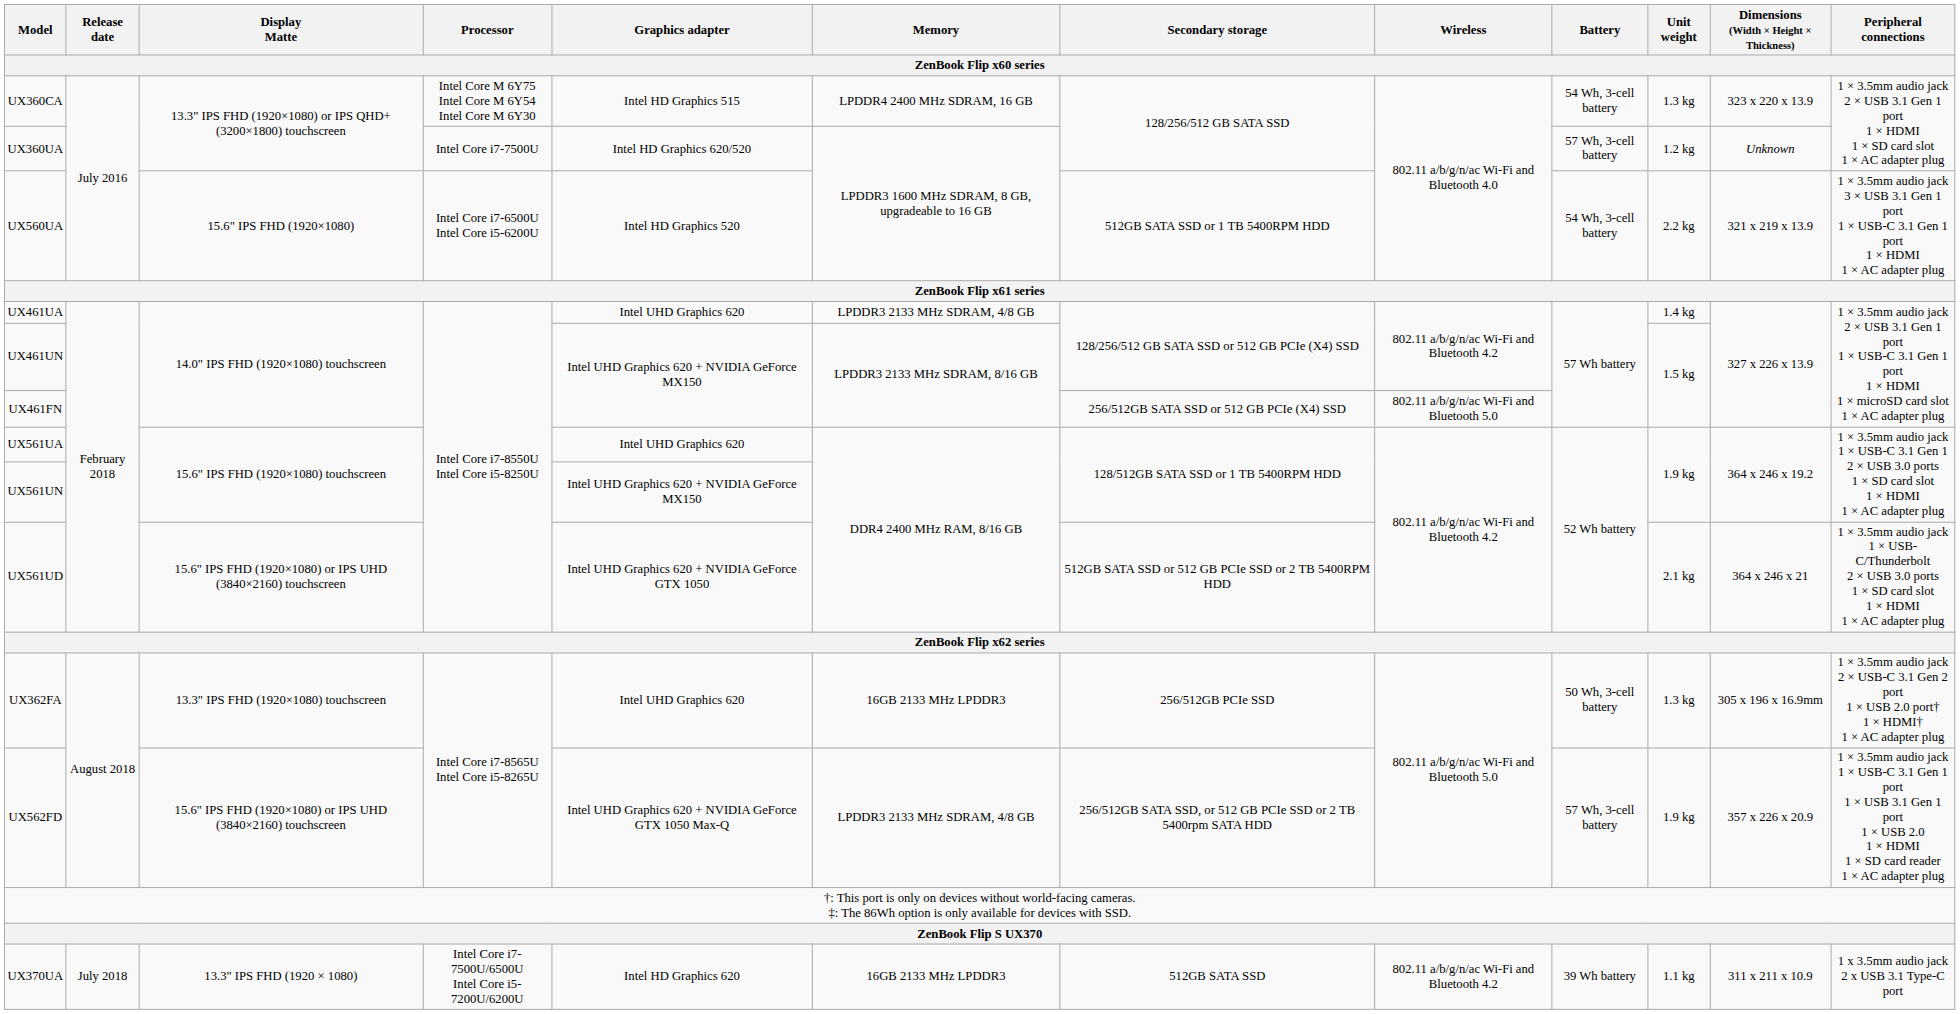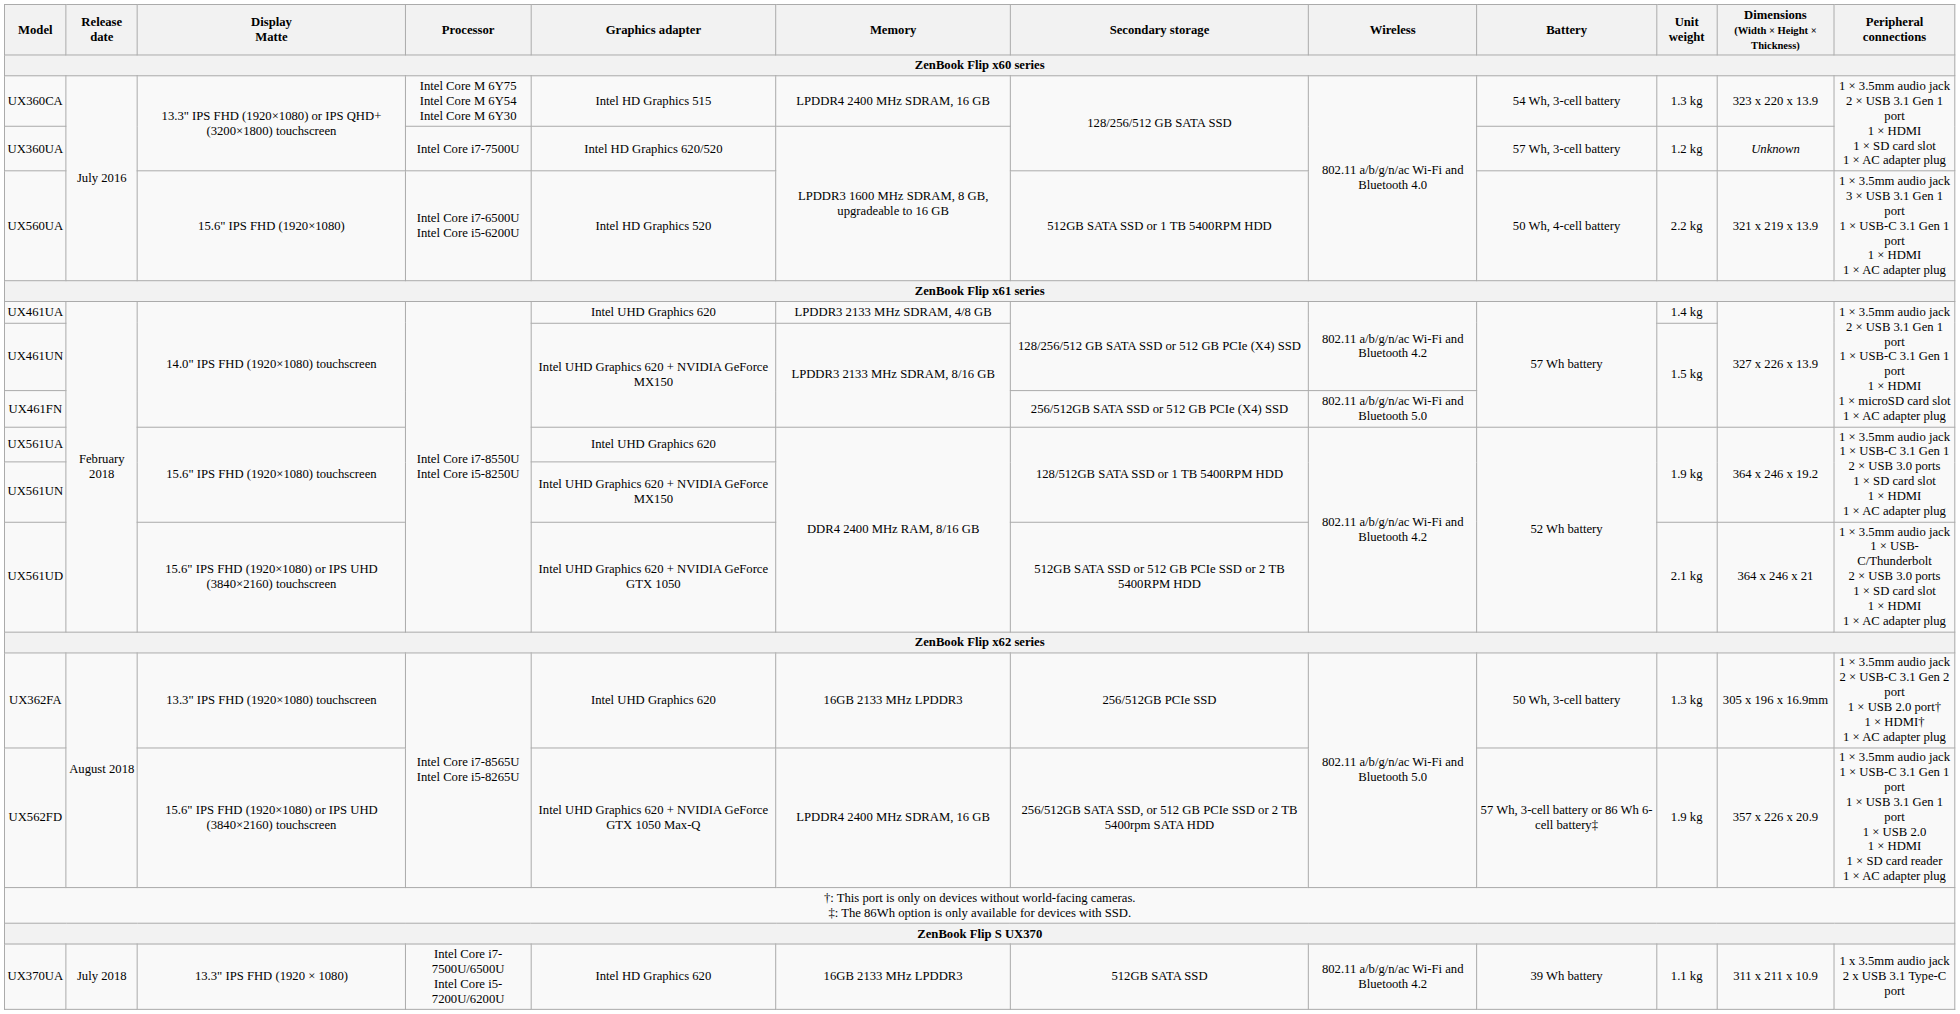 <table class="wikitable mw-collapsible mw-collapsed" style="font-size: 80%; text-align: center; min-width: 80%;">
 <tr>
 <th>Model</th>
 <th>Release date</th>
 <th>Display<br>Matte</th>
 <th>Processor</th>
 <th>Graphics adapter</th>
 <th>Memory</th>
 <th>Secondary storage</th>
 <th>Wireless</th>
 <th>Battery</th>
 <th>Unit weight</th>
 <th>Dimensions<br><small>(Width × Height × Thickness)</small></th>
 <th>Peripheral connections</th>
 </tr>
 <tr>
 <th colspan="12">ZenBook Flip x60 series</th>
 </tr>
 <tr>
 <td>UX360CA</td>
 <td rowspan="3">July 2016</td>
 <td rowspan="2">13.3" IPS FHD (1920×1080) or IPS QHD+ (3200×1800) touchscreen</td>
 <td>Intel Core M 6Y75<br>Intel Core M 6Y54<br>Intel Core M 6Y30</td>
 <td>Intel HD Graphics 515</td>
 <td>LPDDR4 2400 MHz SDRAM, 16 GB</td>
 <td rowspan="2">128/256/512 GB SATA SSD</td>
 <td rowspan="3">802.11 a/b/g/n/ac Wi-Fi and Bluetooth 4.0</td>
 <td>54 Wh, 3-cell battery</td>
 <td>1.3 kg</td>
 <td>323 x 220 x 13.9</td>
 <td rowspan="2">1 × 3.5mm audio jack<br>2 × USB 3.1 Gen 1 port<br>1 × HDMI<br>1 × SD card slot<br>1 × AC adapter plug</td>
 </tr>
 <tr>
 <td>UX360UA</td>
 <td>Intel Core i7-7500U</td>
 <td>Intel HD Graphics 620/520</td>
 <td rowspan="2">LPDDR3 1600 MHz SDRAM, 8 GB, upgradeable to 16 GB</td>
 <td>57 Wh, 3-cell battery</td>
 <td>1.2 kg</td>
 <td><em>Unknown</em></td>
 </tr>
 <tr>
 <td>UX560UA</td>
 <td>15.6" IPS FHD (1920×1080)</td>
 <td>Intel Core i7-6500U<br>Intel Core i5-6200U</td>
 <td>Intel HD Graphics 520</td>
 <td>512GB SATA SSD or 1 TB 5400RPM HDD</td>
-<td>54 Wh, 3-cell battery</td>
+<td>50 Wh, 4-cell battery</td>
 <td>2.2 kg</td>
 <td>321 x 219 x 13.9</td>
 <td>1 × 3.5mm audio jack<br>3 × USB 3.1 Gen 1 port<br>1 × USB-C 3.1 Gen 1 port<br>1 × HDMI<br>1 × AC adapter plug</td>
 </tr>
 <tr>
 <th colspan="12">ZenBook Flip x61 series</th>
 </tr>
 <tr>
 <td>UX461UA</td>
 <td rowspan="6">February 2018</td>
 <td rowspan="3">14.0" IPS FHD (1920×1080) touchscreen</td>
 <td rowspan="6">Intel Core i7-8550U<br>Intel Core i5-8250U</td>
 <td>Intel UHD Graphics 620</td>
 <td>LPDDR3 2133 MHz SDRAM, 4/8 GB</td>
 <td rowspan="2">128/256/512 GB SATA SSD or 512 GB PCIe (X4) SSD</td>
 <td rowspan="2">802.11 a/b/g/n/ac Wi-Fi and Bluetooth 4.2</td>
 <td rowspan="3">57 Wh battery</td>
 <td>1.4 kg</td>
 <td rowspan="3">327 x 226 x 13.9</td>
 <td rowspan="3">1 × 3.5mm audio jack<br>2 × USB 3.1 Gen 1 port<br>1 × USB-C 3.1 Gen 1 port<br>1 × HDMI<br>1 × microSD card slot<br>1 × AC adapter plug</td>
 </tr>
 <tr>
 <td>UX461UN</td>
 <td rowspan="2">Intel UHD Graphics 620 + NVIDIA GeForce MX150</td>
 <td rowspan="2">LPDDR3 2133 MHz SDRAM, 8/16 GB</td>
 <td rowspan="2">1.5 kg</td>
 </tr>
 <tr>
 <td>UX461FN</td>
 <td>256/512GB SATA SSD or 512 GB PCIe (X4) SSD</td>
 <td>802.11 a/b/g/n/ac Wi-Fi and Bluetooth 5.0</td>
 </tr>
 <tr>
 <td>UX561UA</td>
 <td rowspan="2">15.6" IPS FHD (1920×1080) touchscreen</td>
 <td>Intel UHD Graphics 620</td>
 <td rowspan="3">DDR4 2400 MHz RAM, 8/16 GB</td>
 <td rowspan="2">128/512GB SATA SSD or 1 TB 5400RPM HDD</td>
 <td rowspan="3">802.11 a/b/g/n/ac Wi-Fi and Bluetooth 4.2</td>
 <td rowspan="3">52 Wh battery</td>
 <td rowspan="2">1.9 kg</td>
 <td rowspan="2">364 x 246 x 19.2</td>
 <td rowspan="2">1 × 3.5mm audio jack<br>1 × USB-C 3.1 Gen 1<br>2 × USB 3.0 ports<br>1 × SD card slot<br>1 × HDMI<br>1 × AC adapter plug</td>
 </tr>
 <tr>
 <td>UX561UN</td>
 <td>Intel UHD Graphics 620 + NVIDIA GeForce MX150</td>
 </tr>
 <tr>
 <td>UX561UD</td>
 <td>15.6" IPS FHD (1920×1080) or  IPS UHD (3840×2160) touchscreen</td>
 <td>Intel UHD Graphics 620 + NVIDIA GeForce GTX 1050</td>
 <td>512GB SATA SSD or 512 GB PCIe SSD or 2 TB 5400RPM HDD</td>
 <td>2.1 kg</td>
 <td>364 x 246 x 21</td>
 <td>1 × 3.5mm audio jack<br>1 × USB-C/Thunderbolt<br>2 × USB 3.0 ports<br>1 × SD card slot<br>1 × HDMI<br>1 × AC adapter plug</td>
 </tr>
 <tr>
 <th colspan="12">ZenBook Flip x62 series</th>
 </tr>
 <tr>
 <td>UX362FA</td>
 <td rowspan="2">August 2018</td>
 <td>13.3" IPS FHD (1920×1080) touchscreen</td>
 <td rowspan="2">Intel Core i7-8565U<br>Intel Core i5-8265U</td>
 <td>Intel UHD Graphics 620</td>
 <td>16GB 2133 MHz LPDDR3</td>
 <td>256/512GB PCIe SSD</td>
 <td rowspan="2">802.11 a/b/g/n/ac Wi-Fi and Bluetooth 5.0</td>
 <td>50 Wh, 3-cell battery</td>
 <td>1.3 kg</td>
 <td>305 x 196 x 16.9mm</td>
 <td>1 × 3.5mm audio jack<br>2 × USB-C 3.1 Gen 2 port<br>1 × USB 2.0 port†<br>1 × HDMI†<br>1 × AC adapter plug</td>
 </tr>
 <tr>
 <td>UX562FD</td>
 <td>15.6" IPS FHD (1920×1080) or IPS UHD (3840×2160) touchscreen</td>
 <td>Intel UHD Graphics 620 + NVIDIA GeForce GTX 1050 Max-Q</td>
-<td>LPDDR3 2133 MHz SDRAM, 4/8 GB</td>
+<td>LPDDR4 2400 MHz SDRAM, 16 GB</td>
 <td>256/512GB SATA SSD, or 512 GB PCIe SSD or 2 TB 5400rpm SATA HDD</td>
-<td>57 Wh, 3-cell battery</td>
+<td>57 Wh, 3-cell battery or 86 Wh 6-cell battery‡</td>
 <td>1.9 kg</td>
 <td>357 x 226 x 20.9</td>
 <td>1 × 3.5mm audio jack<br>1 × USB-C 3.1 Gen 1 port<br>1 × USB 3.1 Gen 1 port<br>1 × USB 2.0<br>1 × HDMI<br>1 × SD card reader<br>1 × AC adapter plug</td>
 </tr>
 <tr>
 <td colspan="12">†: This port is only on devices without world-facing cameras.<br>‡: The 86Wh option is only available for devices with SSD.</td>
 </tr>
 <tr>
 <th colspan="12">ZenBook Flip S UX370</th>
 </tr>
 <tr>
 <td>UX370UA</td>
 <td>July 2018</td>
 <td>13.3" IPS FHD (1920 × 1080)</td>
 <td>Intel Core i7-7500U/6500U<br>Intel Core i5-7200U/6200U</td>
 <td>Intel HD Graphics 620</td>
 <td>16GB 2133 MHz LPDDR3</td>
 <td>512GB SATA SSD</td>
 <td>802.11 a/b/g/n/ac Wi-Fi and Bluetooth 4.2</td>
 <td>39 Wh battery</td>
 <td>1.1 kg</td>
 <td>311 x 211 x 10.9</td>
 <td>1 x 3.5mm audio jack<br>2 x USB 3.1 Type-C port</td>
 </tr>
 </table>
